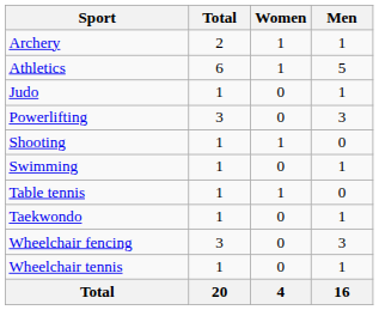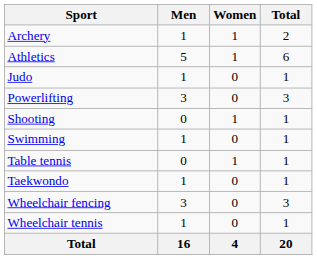 <table class="wikitable sortable" style="text-align:center;">
 <tr>
 <th width=180>Sport</th>
+<th width=55>Men</th>
+<th width=55>Women</th>
 <th width=55>Total</th>
-<th width=55>Women</th>
-<th width=55>Men</th>
 </tr>
 <tr>
 <td align=left><a href='#'>Archery</a></td>
-<td>2</td>
 <td>1</td>
 <td>1</td>
+<td>2</td>
 </tr>
 <tr>
 <td align=left><a href='#'>Athletics</a></td>
+<td>5</td>
+<td>1</td>
 <td>6</td>
-<td>1</td>
-<td>5</td>
 </tr>
 <tr>
 <td align=left><a href='#'>Judo</a></td>
 <td>1</td>
 <td>0</td>
 <td>1</td>
 </tr>
 <tr>
 <td align=left><a href='#'>Powerlifting</a></td>
 <td>3</td>
 <td>0</td>
 <td>3</td>
 </tr>
 <tr>
 <td align=left><a href='#'>Shooting</a></td>
+<td>0</td>
 <td>1</td>
 <td>1</td>
-<td>0</td>
 </tr>
 <tr>
 <td align=left><a href='#'>Swimming</a></td>
 <td>1</td>
 <td>0</td>
 <td>1</td>
 </tr>
 <tr>
 <td align=left><a href='#'>Table tennis</a></td>
+<td>0</td>
 <td>1</td>
 <td>1</td>
-<td>0</td>
 </tr>
 <tr>
 <td align=left><a href='#'>Taekwondo</a></td>
 <td>1</td>
 <td>0</td>
 <td>1</td>
 </tr>
 <tr>
 <td align=left><a href='#'>Wheelchair fencing</a></td>
 <td>3</td>
 <td>0</td>
 <td>3</td>
 </tr>
 <tr>
 <td align=left><a href='#'>Wheelchair tennis</a></td>
 <td>1</td>
 <td>0</td>
 <td>1</td>
 </tr>
 <tr>
 <th>Total</th>
+<th>16</th>
+<th>4</th>
 <th>20</th>
-<th>4</th>
-<th>16</th>
 </tr>
 </table>
